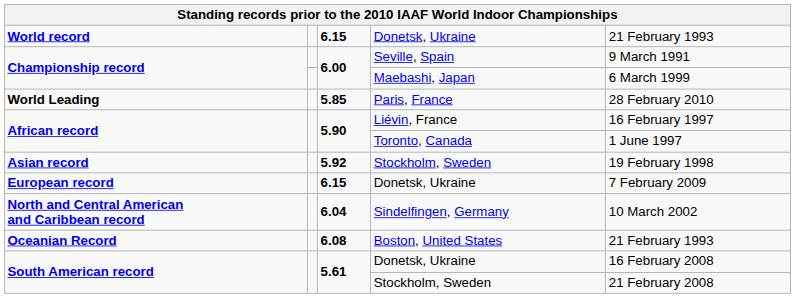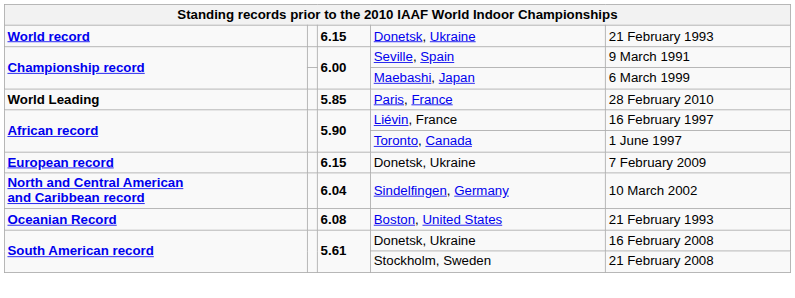 <table class="wikitable" width=75%>
 <tr>
 <th colspan="5">Standing records prior to the 2010 IAAF World Indoor Championships</th>
 </tr>
 <tr>
 <td><strong><a href='#'>World record</a></strong></td>
 <td></td>
 <td><strong>6.15</strong></td>
 <td><a href='#'>Donetsk</a>, <a href='#'>Ukraine</a></td>
 <td>21 February 1993</td>
 </tr>
 <tr>
 <td rowspan=2><strong><a href='#'>Championship record</a></strong></td>
 <td></td>
 <td rowspan=2><strong>6.00</strong></td>
 <td><a href='#'>Seville</a>, <a href='#'>Spain</a></td>
 <td>9 March 1991</td>
 </tr>
 <tr>
 <td></td>
 <td><a href='#'>Maebashi</a>, <a href='#'>Japan</a></td>
 <td>6 March 1999</td>
 </tr>
 <tr>
 <td><strong>World Leading</strong></td>
 <td></td>
 <td><strong>5.85</strong></td>
 <td><a href='#'>Paris</a>, <a href='#'>France</a></td>
 <td>28 February 2010</td>
 </tr>
 <tr>
 <td rowspan=2><strong><a href='#'>African record</a></strong></td>
 <td rowspan=2></td>
 <td rowspan=2><strong>5.90</strong></td>
 <td><a href='#'>Liévin</a>, France</td>
 <td>16 February 1997</td>
 </tr>
 <tr>
 <td><a href='#'>Toronto</a>, <a href='#'>Canada</a></td>
 <td>1 June 1997</td>
 </tr>
 <tr>
-<td><strong><a href='#'>Asian record</a></strong></td>
-<td></td>
-<td><strong>5.92</strong></td>
-<td><a href='#'>Stockholm</a>, <a href='#'>Sweden</a></td>
-<td>19 February 1998</td>
-</tr>
-<tr>
 <td><strong><a href='#'>European record</a></strong></td>
 <td></td>
 <td><strong>6.15</strong></td>
 <td>Donetsk, Ukraine</td>
 <td>7 February 2009</td>
 </tr>
 <tr>
 <td><strong><a href='#'>North and Central American <br>and Caribbean record</a></strong></td>
 <td></td>
 <td><strong>6.04</strong></td>
 <td><a href='#'>Sindelfingen</a>, <a href='#'>Germany</a></td>
 <td>10 March 2002</td>
 </tr>
 <tr>
 <td><strong><a href='#'>Oceanian Record</a></strong></td>
 <td></td>
 <td><strong>6.08</strong></td>
 <td><a href='#'>Boston</a>, <a href='#'>United States</a></td>
 <td>21 February 1993</td>
 </tr>
 <tr>
 <td rowspan=2><strong><a href='#'>South American record</a></strong></td>
 <td rowspan=2></td>
 <td rowspan=2><strong>5.61</strong></td>
 <td>Donetsk, Ukraine</td>
 <td>16 February 2008</td>
 </tr>
 <tr>
 <td>Stockholm, Sweden</td>
 <td>21 February 2008</td>
 </tr>
 </table>
